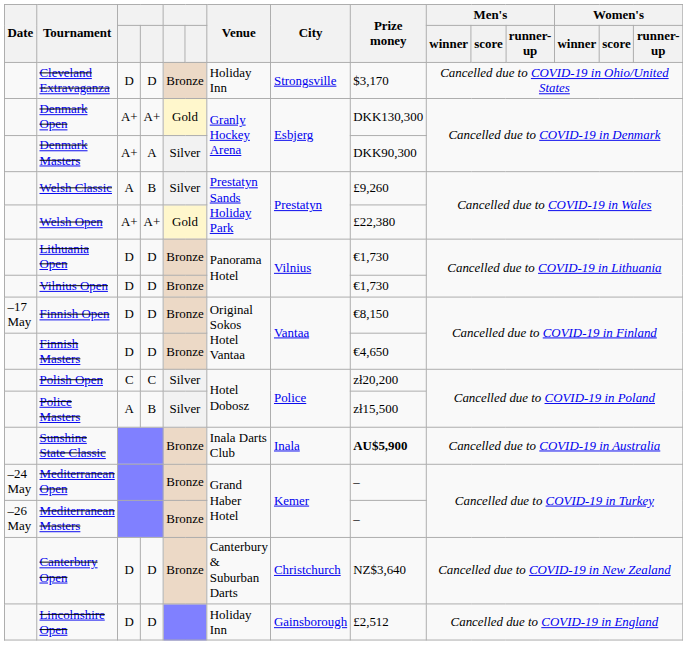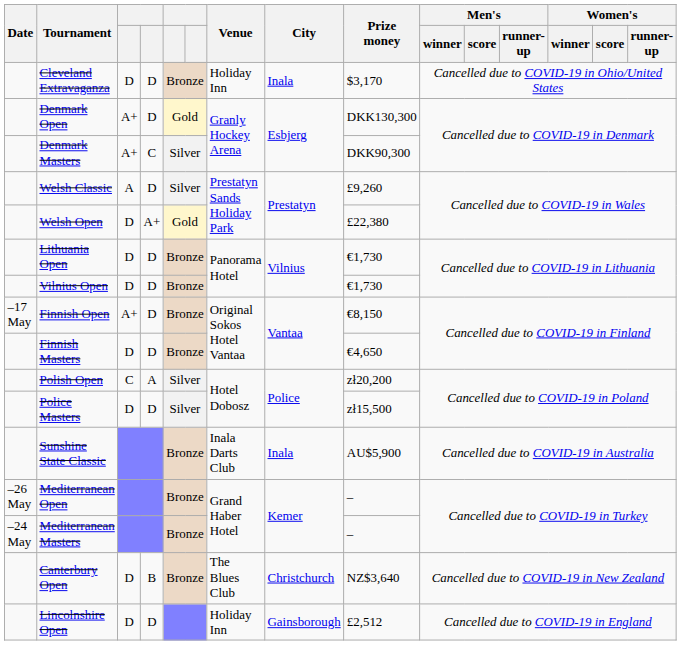 <table class="wikitable sortable" style="font-size: 85%">
 <tr>
 <th rowspan="2">Date</th>
 <th rowspan="2">Tournament</th>
 <th colspan="2"></th>
 <th colspan="2"></th>
 <th rowspan="2">Venue</th>
 <th rowspan="2">City</th>
 <th rowspan="2" class=unsortable>Prize<br>money</th>
 <th colspan="3">Men's</th>
 <th colspan="3">Women's</th>
 </tr>
 <tr>
 <th></th>
 <th></th>
 <th></th>
 <th></th>
 <th>winner</th>
 <th class=unsortable>score</th>
 <th>runner-up</th>
 <th>winner</th>
 <th class=unsortable>score</th>
 <th>runner-up</th>
 </tr>
 <tr>
 <td></td>
 <td><s><a href='#'>Cleveland Extravaganza</a></s></td>
 <td align="center">D</td>
 <td align="center">D</td>
 <td colspan=2 bgcolor="ecd9c6" align="center">Bronze</td>
 <td>Holiday Inn</td>
-<td> <a href='#'>Strongsville</a></td>
+<td> <a href='#'>Inala</a></td>
 <td>$3,170</td>
 <td rowspan=1 colspan=6 align=center><em>Cancelled due to <a href='#'>COVID-19 in Ohio/United States</a></em></td>
 </tr>
 <tr>
 <td></td>
 <td><s><a href='#'>Denmark Open</a></s></td>
 <td align="center">A+</td>
-<td align="center">A+</td>
+<td align="center">D</td>
 <td colspan=2 bgcolor="fff7cc" align="center">Gold</td>
 <td rowspan=2><a href='#'>Granly Hockey Arena</a></td>
 <td rowspan=2> <a href='#'>Esbjerg</a></td>
 <td>DKK130,300</td>
 <td rowspan=2 colspan=6 align=center><em>Cancelled due to <a href='#'>COVID-19 in Denmark</a></em></td>
 </tr>
 <tr>
 <td></td>
 <td><s><a href='#'>Denmark Masters</a></s></td>
 <td align="center">A+</td>
-<td align="center">A</td>
+<td align="center">C</td>
 <td colspan=2 bgcolor="f2f2f2" align="center">Silver</td>
 <td>DKK90,300</td>
 </tr>
 <tr>
 <td></td>
 <td><s><a href='#'>Welsh Classic</a></s></td>
 <td align="center">A</td>
-<td align="center">B</td>
+<td align="center">D</td>
 <td colspan=2 bgcolor="f2f2f2" align="center">Silver</td>
 <td rowspan=2><a href='#'>Prestatyn Sands Holiday Park</a></td>
 <td rowspan=2> <a href='#'>Prestatyn</a></td>
 <td>£9,260</td>
 <td rowspan=2 colspan=6 align=center><em>Cancelled due to <a href='#'>COVID-19 in Wales</a></em></td>
 </tr>
 <tr>
 <td></td>
 <td><s><a href='#'>Welsh Open</a></s></td>
-<td align="center">A+</td>
+<td align="center">D</td>
 <td align="center">A+</td>
 <td colspan=2 bgcolor="fff7cc" align="center">Gold</td>
 <td>£22,380</td>
 </tr>
 <tr>
 <td></td>
 <td><s><a href='#'>Lithuania Open</a></s></td>
 <td align="center">D</td>
 <td align="center">D</td>
 <td colspan=2 bgcolor="ecd9c6" align="center">Bronze</td>
 <td rowspan=2>Panorama Hotel</td>
 <td rowspan=2> <a href='#'>Vilnius</a></td>
 <td>€1,730</td>
 <td rowspan=2 colspan=6 align=center><em>Cancelled due to <a href='#'>COVID-19 in Lithuania</a></em></td>
 </tr>
 <tr>
 <td></td>
 <td><s><a href='#'>Vilnius Open</a></s></td>
 <td align="center">D</td>
 <td align="center">D</td>
 <td colspan=2 bgcolor="ecd9c6" align="center">Bronze</td>
 <td>€1,730</td>
 </tr>
 <tr>
 <td>–17 May</td>
 <td><s><a href='#'>Finnish Open</a></s></td>
-<td align="center">D</td>
+<td align="center">A+</td>
 <td align="center">D</td>
 <td colspan=2 bgcolor="ecd9c6" align="center">Bronze</td>
 <td rowspan=2>Original Sokos Hotel Vantaa</td>
 <td rowspan=2> <a href='#'>Vantaa</a></td>
 <td>€8,150</td>
 <td rowspan=2 colspan=6 align=center><em>Cancelled due to <a href='#'>COVID-19 in Finland</a></em></td>
 </tr>
 <tr>
 <td></td>
 <td><s><a href='#'>Finnish Masters</a></s></td>
 <td align="center">D</td>
 <td align="center">D</td>
 <td colspan=2 bgcolor="ecd9c6" align="center">Bronze</td>
 <td>€4,650</td>
 </tr>
 <tr>
 <td></td>
 <td><s><a href='#'>Polish Open</a></s></td>
 <td align="center">C</td>
-<td align="center">C</td>
+<td align="center">A</td>
 <td colspan=2 bgcolor="f2f2f2" align="center">Silver</td>
 <td rowspan=2>Hotel Dobosz</td>
 <td rowspan=2> <a href='#'>Police</a></td>
 <td>zł20,200</td>
 <td rowspan=2 colspan=6 align=center><em>Cancelled due to <a href='#'>COVID-19 in Poland</a></em></td>
 </tr>
 <tr>
 <td></td>
 <td><s><a href='#'>Police Masters</a></s></td>
-<td align="center">A</td>
-<td align="center">B</td>
+<td align="center">D</td>
+<td align="center">D</td>
 <td colspan=2 bgcolor="f2f2f2" align="center">Silver</td>
 <td>zł15,500</td>
 </tr>
 <tr>
 <td></td>
 <td><s><a href='#'>Sunshine State Classic</a></s></td>
 <td colspan=2 style="background:#8080ff"></td>
 <td colspan=2 bgcolor="ecd9c6" align="center">Bronze</td>
 <td>Inala Darts Club</td>
 <td> <a href='#'>Inala</a></td>
-<td><strong>AU$5,900</strong></td>
+<td>AU$5,900</td>
 <td colspan=6 align=center><em>Cancelled due to <a href='#'>COVID-19 in Australia</a></em></td>
 </tr>
 <tr>
-<td>–24 May</td>
+<td>–26 May</td>
 <td><s><a href='#'>Mediterranean Open</a></s></td>
 <td colspan=2 style="background:#8080ff"></td>
 <td colspan=2 bgcolor="ecd9c6" align="center">Bronze</td>
 <td rowspan=2>Grand Haber Hotel</td>
 <td rowspan=2> <a href='#'>Kemer</a></td>
 <td>–</td>
 <td rowspan=2 colspan=6 align=center><em>Cancelled due to <a href='#'>COVID-19 in Turkey</a></em></td>
 </tr>
 <tr>
-<td>–26 May</td>
+<td>–24 May</td>
 <td><s><a href='#'>Mediterranean Masters</a></s></td>
 <td colspan=2 style="background:#8080ff"></td>
 <td colspan=2 bgcolor="ecd9c6" align="center">Bronze</td>
 <td>–</td>
 </tr>
 <tr>
 <td></td>
 <td><s><a href='#'>Canterbury Open</a></s></td>
 <td align="center">D</td>
-<td align="center">D</td>
+<td align="center">B</td>
 <td colspan=2 bgcolor="ecd9c6" align="center">Bronze</td>
-<td>Canterbury & Suburban Darts </td>
+<td>The Blues Club</td>
 <td> <a href='#'>Christchurch</a></td>
 <td>NZ$3,640</td>
 <td rowspan=1 colspan=6 align=center><em>Cancelled due to <a href='#'>COVID-19 in New Zealand</a></em></td>
 </tr>
 <tr>
 <td></td>
 <td><s><a href='#'>Lincolnshire Open</a></s></td>
 <td align="center">D</td>
 <td align="center">D</td>
 <td colspan=2 style="background:#8080ff"></td>
 <td>Holiday Inn</td>
 <td> <a href='#'>Gainsborough</a></td>
 <td>£2,512</td>
 <td rowspan=1 colspan=6 align=center><em>Cancelled due to <a href='#'>COVID-19 in England</a></em></td>
 </tr>
 </table>
